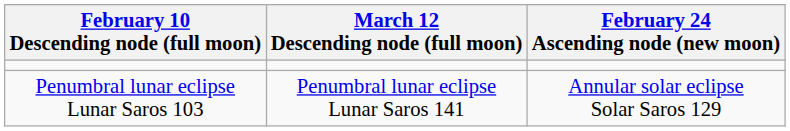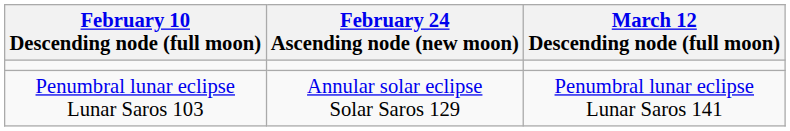 <table class="wikitable">
 <tr>
 <th><a href='#'>February 10</a><br>Descending node (full moon)</th>
+<th><a href='#'>February 24</a><br>Ascending node (new moon)</th>
 <th><a href='#'>March 12</a><br>Descending node (full moon)</th>
-<th><a href='#'>February 24</a><br>Ascending node (new moon)</th>
 </tr>
 <tr>
 <td></td>
 <td></td>
 <td></td>
 </tr>
 <tr align=center>
 <td><a href='#'>Penumbral lunar eclipse</a><br>Lunar Saros 103</td>
+<td><a href='#'>Annular solar eclipse</a><br>Solar Saros 129</td>
 <td><a href='#'>Penumbral lunar eclipse</a><br>Lunar Saros 141</td>
-<td><a href='#'>Annular solar eclipse</a><br>Solar Saros 129</td>
 </tr>
 </table>
